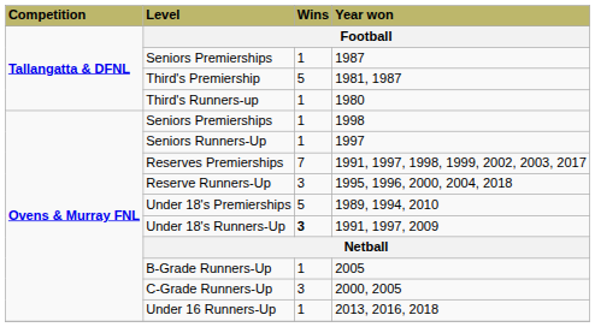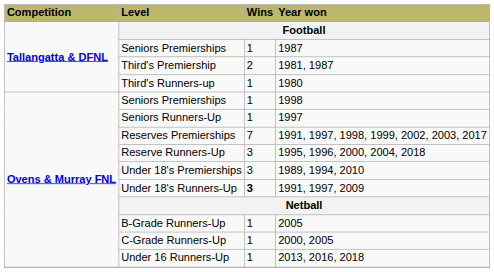 <table class="wikitable">
 <tr style="background:#bdb76b;">
 <td><strong>Competition</strong></td>
 <td><strong>Level</strong></td>
 <td><strong>Wins</strong></td>
 <td><strong>Year won</strong></td>
 </tr>
 <tr>
 <td rowspan="4"><strong><a href='#'>Tallangatta & DFNL</a></strong></td>
 <th colspan ="5">Football</th>
 </tr>
 <tr>
 <td>Seniors Premierships</td>
 <td>1</td>
 <td>1987</td>
 </tr>
 <tr>
 <td>Third's Premiership</td>
-<td>5</td>
+<td>2</td>
 <td>1981, 1987</td>
 </tr>
 <tr>
 <td>Third's Runners-up</td>
 <td>1</td>
 <td>1980</td>
 </tr>
 <tr>
 <td rowspan="10"><strong><a href='#'>Ovens & Murray FNL</a></strong><br></td>
 <td>Seniors Premierships</td>
 <td>1</td>
 <td>1998</td>
 </tr>
 <tr>
 <td>Seniors Runners-Up</td>
 <td>1</td>
 <td>1997</td>
 </tr>
 <tr>
 <td>Reserves Premierships</td>
 <td>7</td>
 <td>1991, 1997, 1998, 1999, 2002, 2003, 2017</td>
 </tr>
 <tr>
 <td>Reserve Runners-Up</td>
 <td>3</td>
 <td>1995, 1996, 2000, 2004, 2018</td>
 </tr>
 <tr>
 <td>Under 18's Premierships</td>
-<td>5</td>
+<td>3</td>
 <td>1989, 1994, 2010</td>
 </tr>
 <tr>
 <td>Under 18's Runners-Up</td>
 <td><strong>3</strong></td>
 <td>1991, 1997, 2009</td>
 </tr>
 <tr>
 <th colspan ="5">Netball</th>
 </tr>
 <tr>
 <td>B-Grade Runners-Up</td>
 <td>1</td>
 <td>2005</td>
 </tr>
 <tr>
 <td>C-Grade Runners-Up</td>
-<td>3</td>
+<td>1</td>
 <td>2000, 2005</td>
 </tr>
 <tr>
 <td>Under 16 Runners-Up</td>
 <td>1</td>
 <td>2013, 2016, 2018</td>
 </tr>
 <tr>
 </tr>
 </table>
